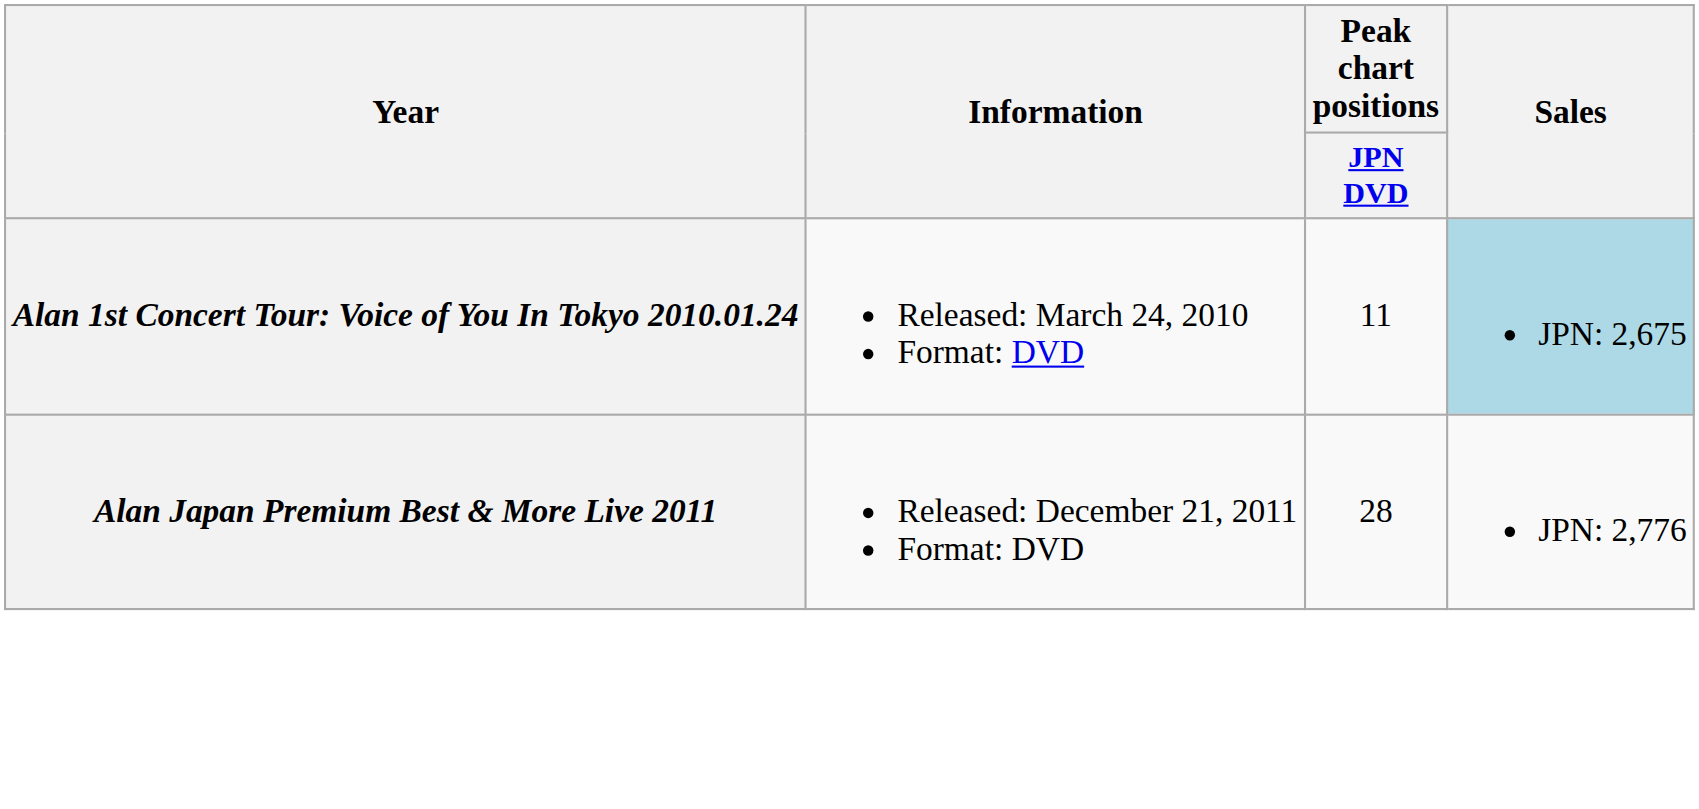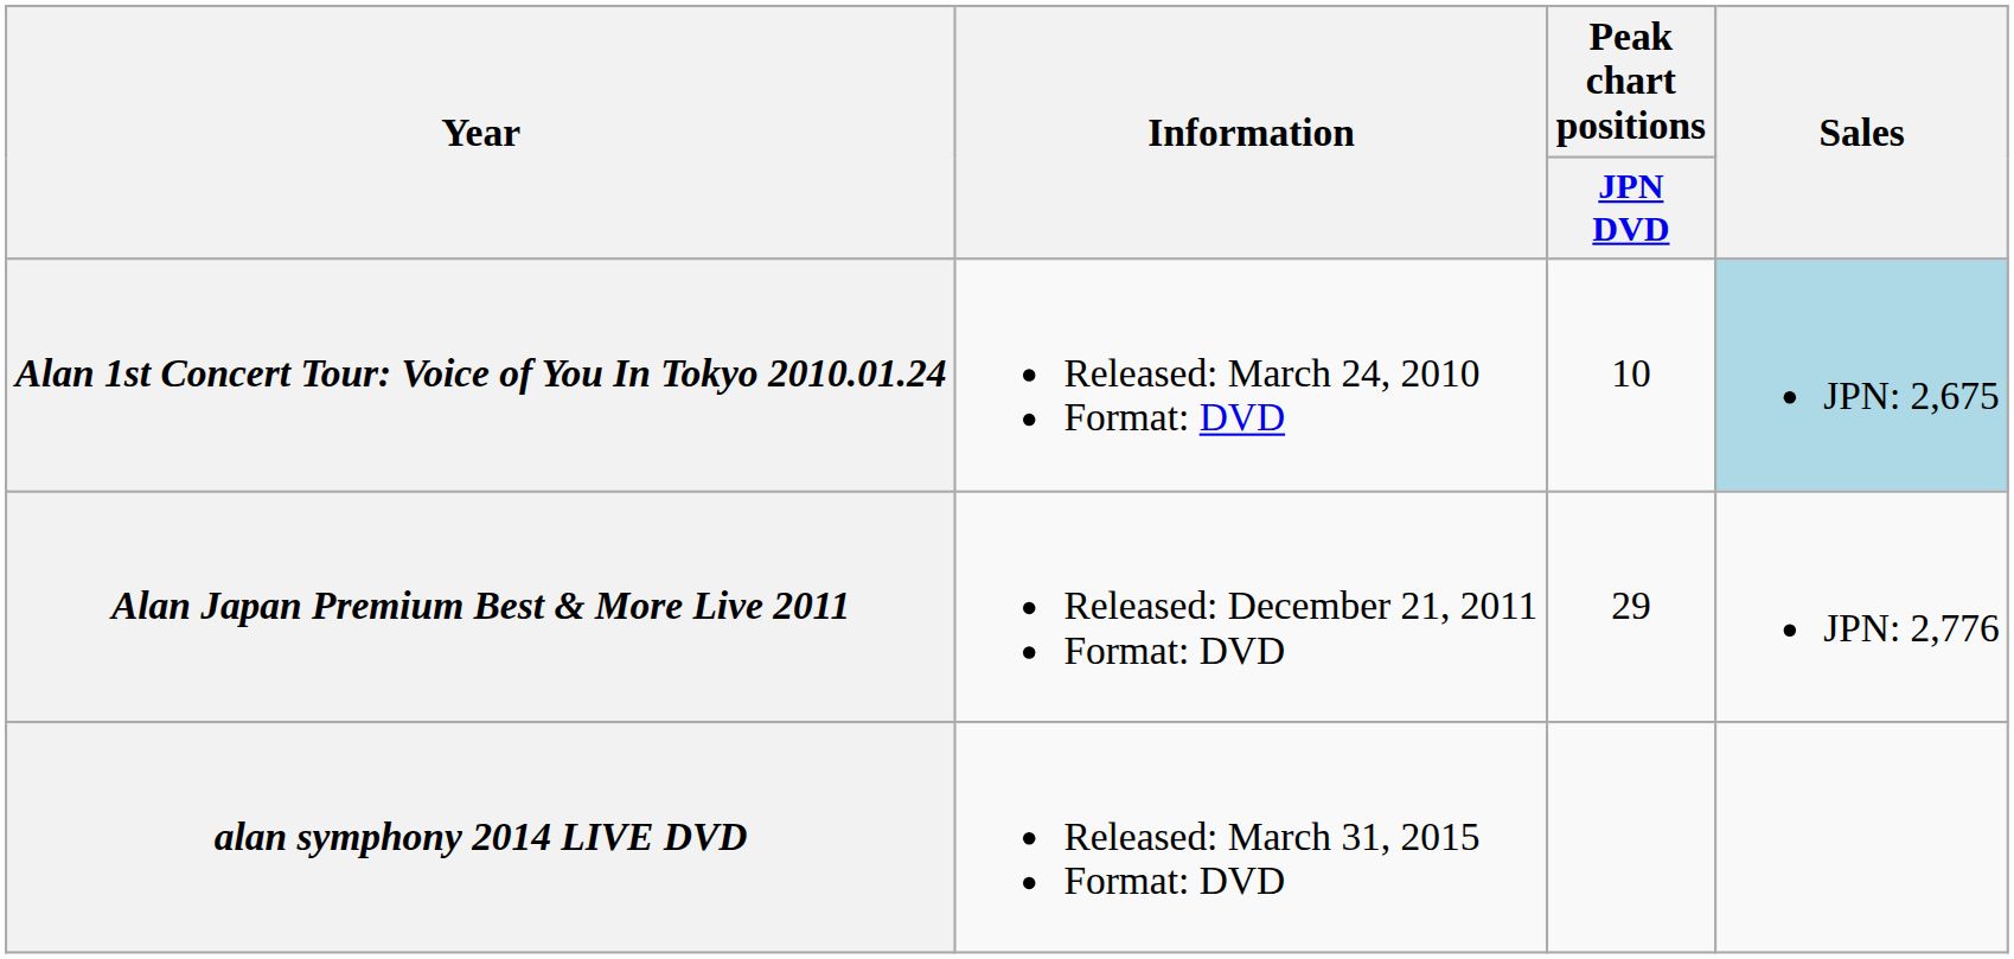 <table class="wikitable plainrowheaders">
 <tr>
 <th rowspan="2">Year</th>
 <th rowspan="2">Information</th>
 <th>Peak chart positions</th>
 <th rowspan="2">Sales</th>
 </tr>
 <tr>
 <th scope="col" style="width:3em;font-size:90%;"><a href='#'>JPN DVD</a></th>
 </tr>
 <tr>
 <th scope="row"><em>Alan 1st Concert Tour: Voice of You In Tokyo 2010.01.24</em></th>
 <td><br><ul><li>Released: March 24, 2010</li><li>Format: <a href='#'>DVD</a></li></ul></td>
-<td align="center">11</td>
+<td align="center">10</td>
 <td style="background: lightblue;"><br><ul><li>JPN: 2,675</li></ul></td>
 </tr>
 <tr>
 <th scope="row"><em>Alan Japan Premium Best & More Live 2011</em></th>
 <td><br><ul><li>Released: December 21, 2011</li><li>Format: DVD</li></ul></td>
-<td align="center">28</td>
+<td align="center">29</td>
 <td><br><ul><li>JPN: 2,776</li></ul></td>
 </tr>
+<tr>
+<th scope="row"><em>alan symphony 2014 LIVE DVD</em></th>
+<td><br><ul><li>Released: March 31, 2015</li><li>Format: DVD</li></ul></td>
+<td></td>
+<td></td>
+</tr>
 </table>
